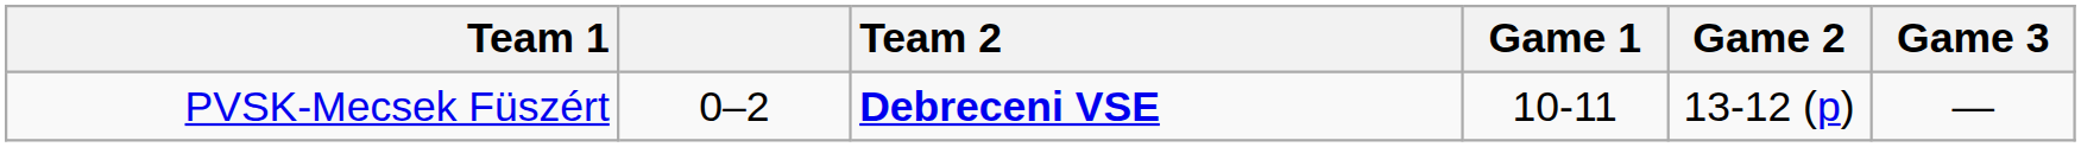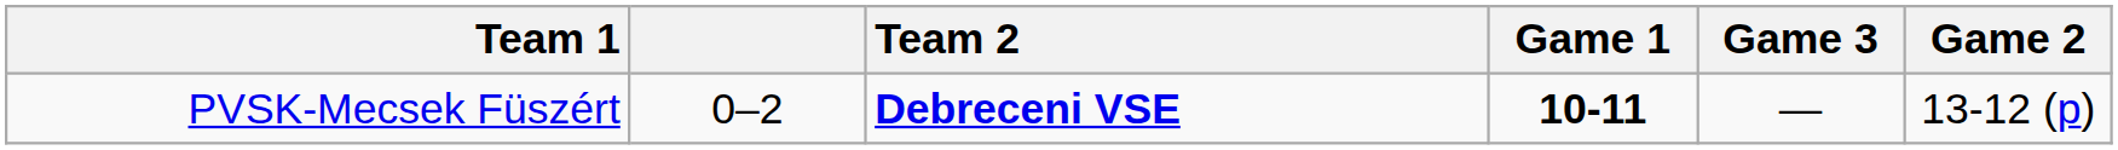 <table class=wikitable style="text-align:center">
 <tr>
 <th style="width:225px; text-align:right;">Team 1</th>
 <th style="width:80px;"></th>
 <th style="width:225px; text-align:left;">Team 2</th>
 <th style="width:70px;">Game 1</th>
+<th style="width:70px;">Game 3</th>
 <th style="width:70px;">Game 2</th>
-<th style="width:70px;">Game 3</th>
 </tr>
 <tr>
 <td align=right> <a href='#'>PVSK-Mecsek Füszért</a></td>
 <td>0–2</td>
 <td align=left> <strong><a href='#'>Debreceni VSE</a></strong></td>
-<td>10-11</td>
+<td><strong>10-11</strong></td>
+<td>—</td>
 <td>13-12 (<a href='#'>p</a>)</td>
-<td>—</td>
 </tr>
 </table>
